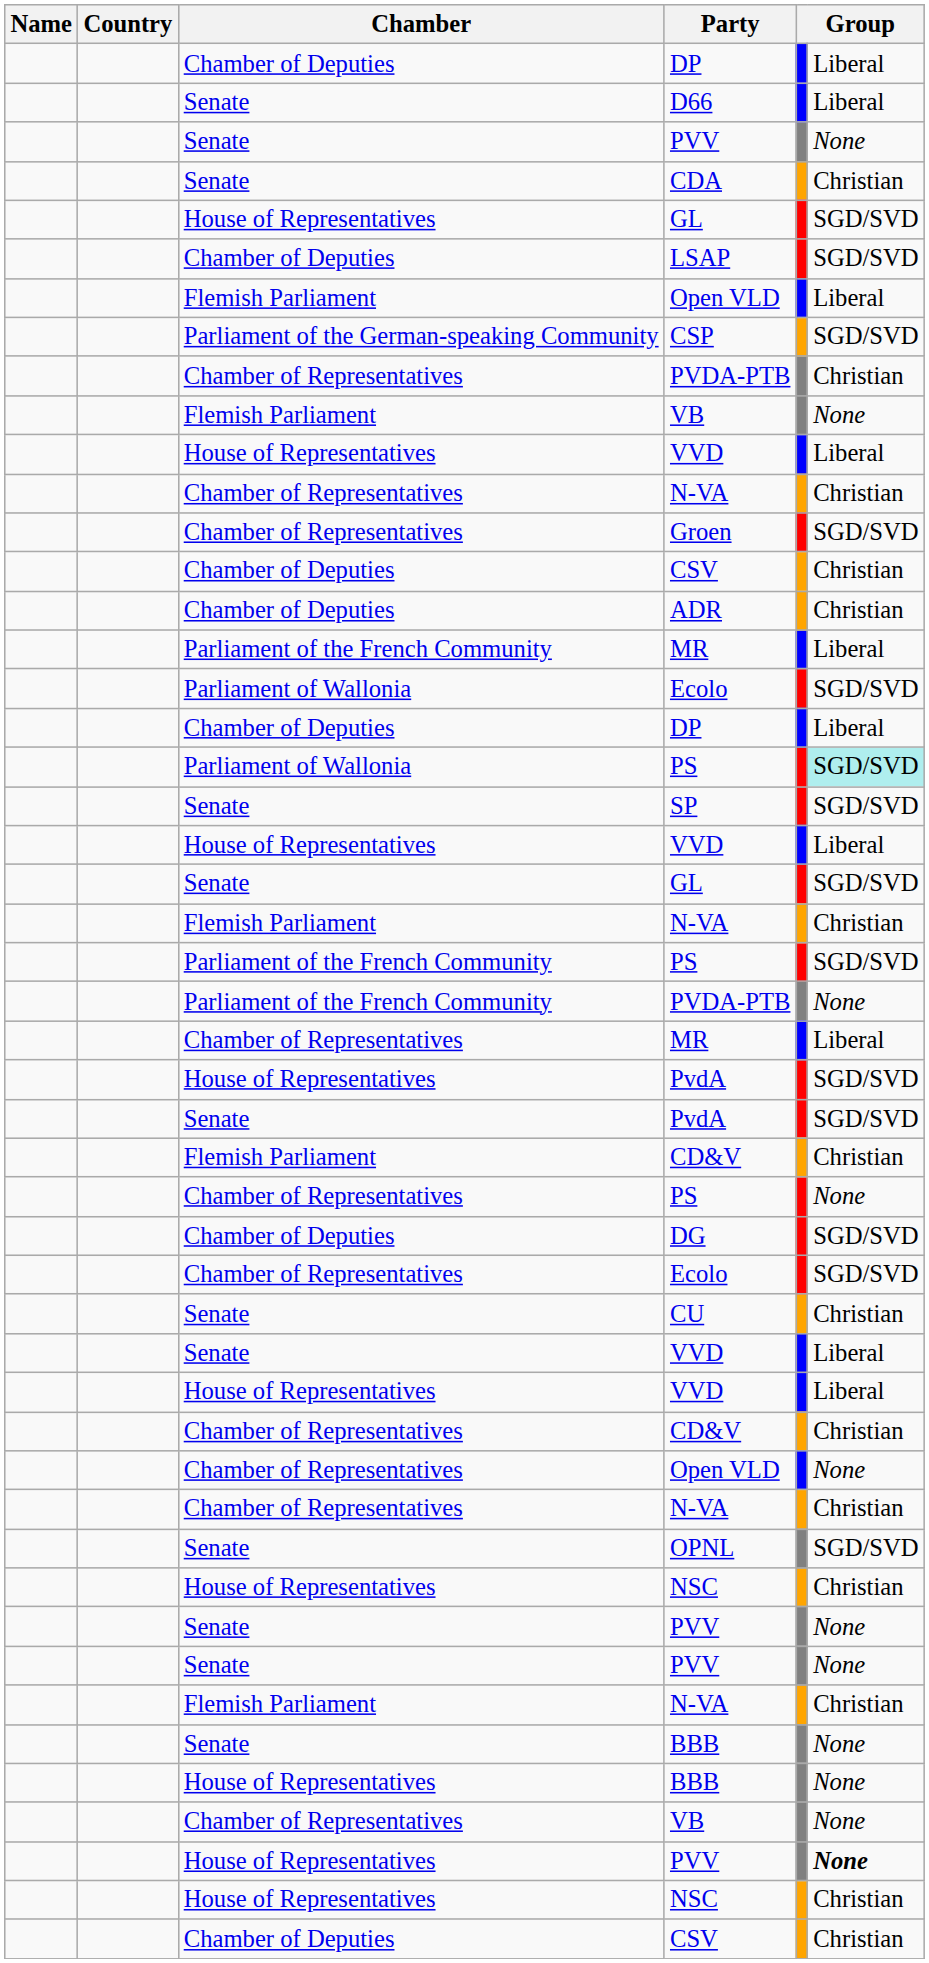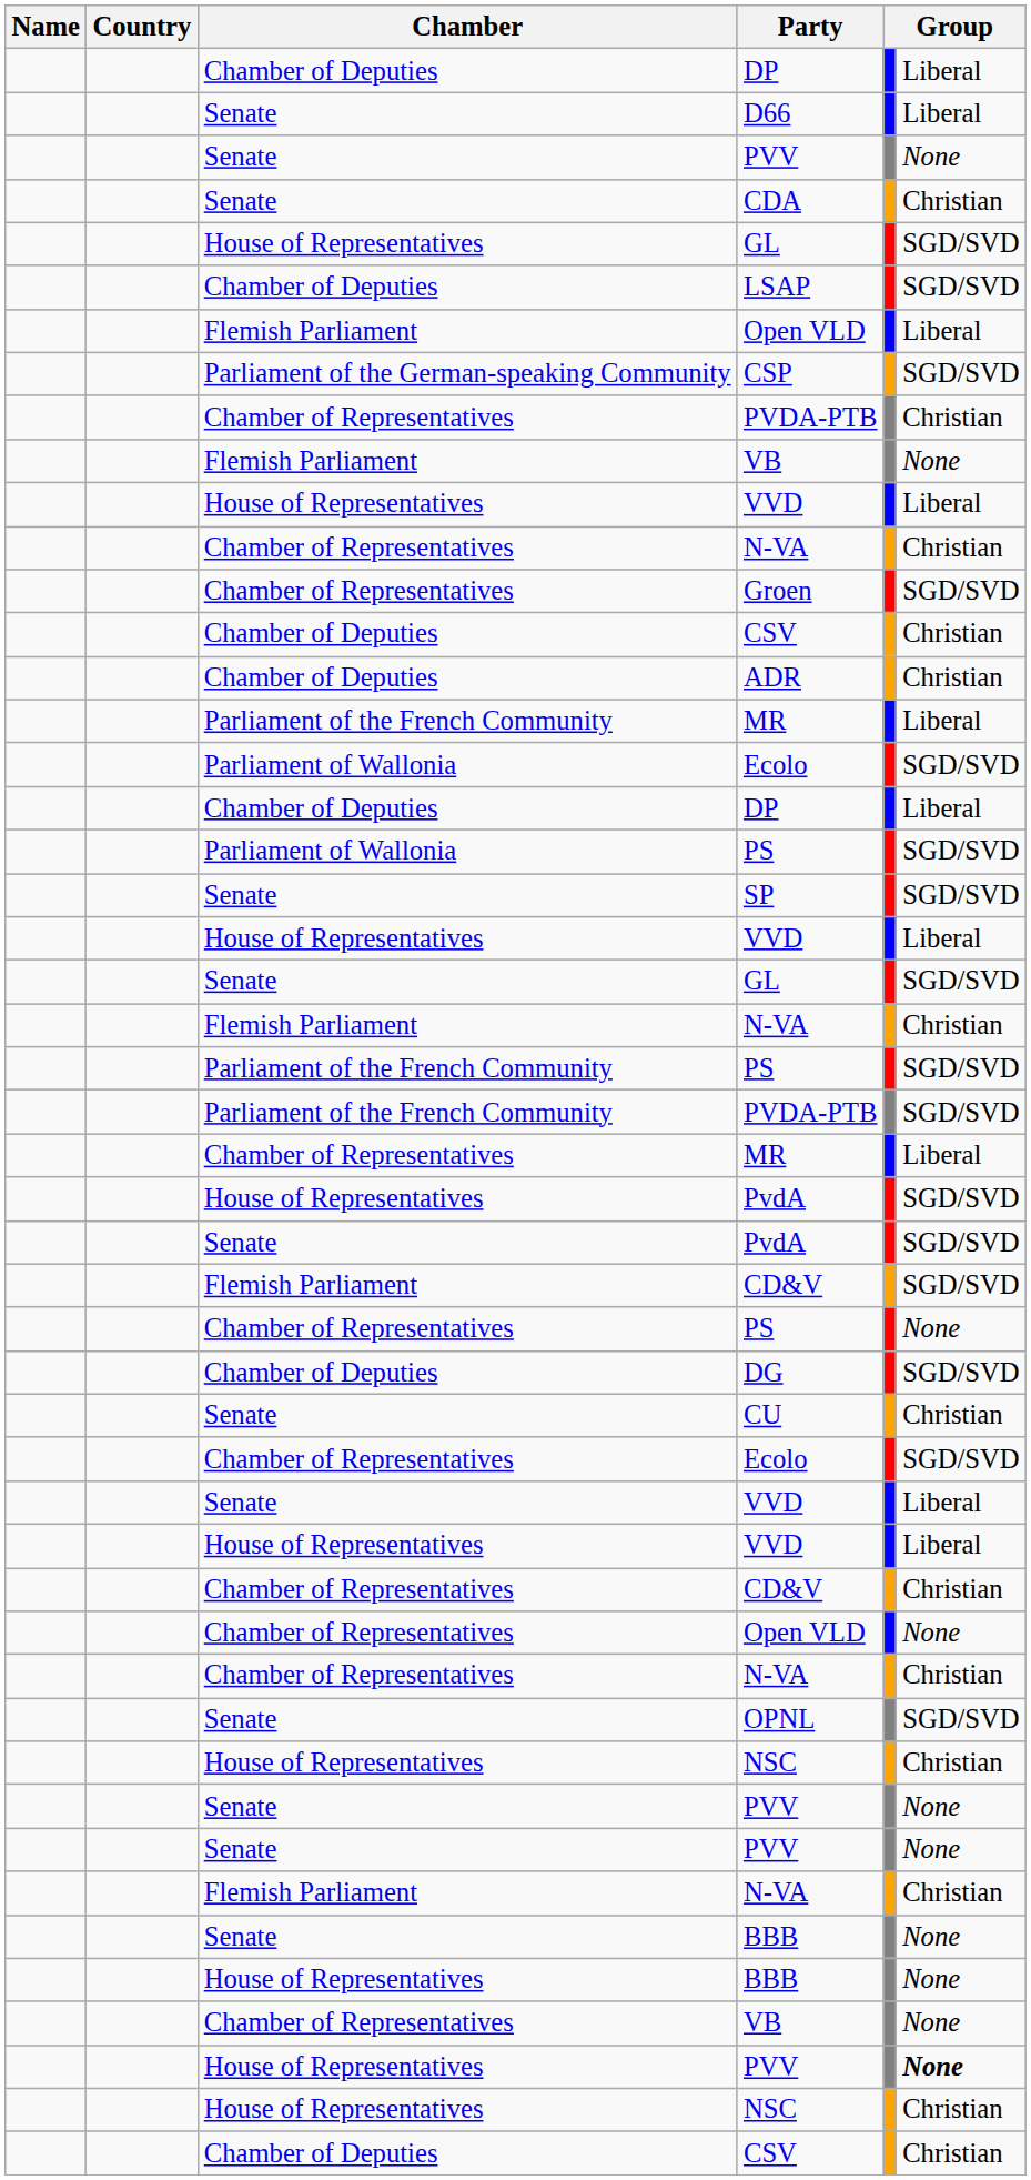 <table class="wikitable sortable">
 <tr>
 <th>Name</th>
 <th>Country</th>
 <th>Chamber</th>
 <th>Party</th>
 <th colspan=2>Group</th>
 </tr>
 <tr>
 <td></td>
 <td></td>
 <td><a href='#'>Chamber of Deputies</a></td>
 <td><a href='#'>DP</a></td>
 <td style="background-color:blue"></td>
 <td>Liberal</td>
 </tr>
 <tr>
 <td></td>
 <td></td>
 <td><a href='#'>Senate</a></td>
 <td><a href='#'>D66</a></td>
 <td style="background-color:blue"></td>
 <td>Liberal</td>
 </tr>
 <tr>
 <td></td>
 <td></td>
 <td><a href='#'>Senate</a></td>
 <td><a href='#'>PVV</a></td>
 <td style="background-color:grey"></td>
 <td><em>None</em></td>
 </tr>
 <tr>
 <td></td>
 <td></td>
 <td><a href='#'>Senate</a></td>
 <td><a href='#'>CDA</a></td>
 <td style="background-color:orange"></td>
 <td>Christian</td>
 </tr>
 <tr>
 <td></td>
 <td></td>
 <td><a href='#'>House of Representatives</a></td>
 <td><a href='#'>GL</a></td>
 <td style="background-color:red"></td>
 <td>SGD/SVD</td>
 </tr>
 <tr>
 <td></td>
 <td></td>
 <td><a href='#'>Chamber of Deputies</a></td>
 <td><a href='#'>LSAP</a></td>
 <td style="background-color:red"></td>
 <td>SGD/SVD</td>
 </tr>
 <tr>
 <td></td>
 <td></td>
 <td><a href='#'>Flemish Parliament</a></td>
 <td><a href='#'>Open VLD</a></td>
 <td style="background-color:blue"></td>
 <td>Liberal</td>
 </tr>
 <tr>
 <td></td>
 <td></td>
 <td><a href='#'>Parliament of the German-speaking Community</a></td>
 <td><a href='#'>CSP</a></td>
 <td style="background-color:orange"></td>
 <td>SGD/SVD</td>
 </tr>
 <tr>
 <td></td>
 <td></td>
 <td><a href='#'>Chamber of Representatives</a></td>
 <td><a href='#'>PVDA-PTB</a></td>
 <td style="background-color:grey"></td>
 <td>Christian</td>
 </tr>
 <tr>
 <td></td>
 <td></td>
 <td><a href='#'>Flemish Parliament</a></td>
 <td><a href='#'>VB</a></td>
 <td style="background-color:grey"></td>
 <td><em>None</em></td>
 </tr>
 <tr>
 <td></td>
 <td></td>
 <td><a href='#'>House of Representatives</a></td>
 <td><a href='#'>VVD</a></td>
 <td style="background-color:blue"></td>
 <td>Liberal</td>
 </tr>
 <tr>
 <td></td>
 <td></td>
 <td><a href='#'>Chamber of Representatives</a></td>
 <td><a href='#'>N-VA</a></td>
 <td style="background-color:orange"></td>
 <td>Christian</td>
 </tr>
 <tr>
 <td></td>
 <td></td>
 <td><a href='#'>Chamber of Representatives</a></td>
 <td><a href='#'>Groen</a></td>
 <td style="background-color:red"></td>
 <td>SGD/SVD</td>
 </tr>
 <tr>
 <td></td>
 <td></td>
 <td><a href='#'>Chamber of Deputies</a></td>
 <td><a href='#'>CSV</a></td>
 <td style="background-color:orange"></td>
 <td>Christian</td>
 </tr>
 <tr>
 <td></td>
 <td></td>
 <td><a href='#'>Chamber of Deputies</a></td>
 <td><a href='#'>ADR</a></td>
 <td style="background-color:orange"></td>
 <td>Christian</td>
 </tr>
 <tr>
 <td></td>
 <td></td>
 <td><a href='#'>Parliament of the French Community</a></td>
 <td><a href='#'>MR</a></td>
 <td style="background-color:blue"></td>
 <td>Liberal</td>
 </tr>
 <tr>
 <td></td>
 <td></td>
 <td><a href='#'>Parliament of Wallonia</a></td>
 <td><a href='#'>Ecolo</a></td>
 <td style="background-color:red"></td>
 <td>SGD/SVD</td>
 </tr>
 <tr>
 <td></td>
 <td></td>
 <td><a href='#'>Chamber of Deputies</a></td>
 <td><a href='#'>DP</a></td>
 <td style="background-color:blue"></td>
 <td>Liberal</td>
 </tr>
 <tr>
 <td></td>
 <td></td>
 <td><a href='#'>Parliament of Wallonia</a></td>
 <td><a href='#'>PS</a></td>
 <td style="background-color:red"></td>
-<td style="background: paleturquoise;">SGD/SVD</td>
+<td>SGD/SVD</td>
 </tr>
 <tr>
 <td></td>
 <td></td>
 <td><a href='#'>Senate</a></td>
 <td><a href='#'>SP</a></td>
 <td style="background-color:red"></td>
 <td>SGD/SVD</td>
 </tr>
 <tr>
 <td></td>
 <td></td>
 <td><a href='#'>House of Representatives</a></td>
 <td><a href='#'>VVD</a></td>
 <td style="background-color:blue"></td>
 <td>Liberal</td>
 </tr>
 <tr>
 <td></td>
 <td></td>
 <td><a href='#'>Senate</a></td>
 <td><a href='#'>GL</a></td>
 <td style="background-color:red"></td>
 <td>SGD/SVD</td>
 </tr>
 <tr>
 <td></td>
 <td></td>
 <td><a href='#'>Flemish Parliament</a></td>
 <td><a href='#'>N-VA</a></td>
 <td style="background-color:orange"></td>
 <td>Christian</td>
 </tr>
 <tr>
 <td></td>
 <td></td>
 <td><a href='#'>Parliament of the French Community</a></td>
 <td><a href='#'>PS</a></td>
 <td style="background-color:red"></td>
 <td>SGD/SVD</td>
 </tr>
 <tr>
 <td></td>
 <td></td>
 <td><a href='#'>Parliament of the French Community</a></td>
 <td><a href='#'>PVDA-PTB</a></td>
 <td style="background-color:grey"></td>
-<td><em>None</em></td>
+<td>SGD/SVD</td>
 </tr>
 <tr>
 <td></td>
 <td></td>
 <td><a href='#'>Chamber of Representatives</a></td>
 <td><a href='#'>MR</a></td>
 <td style="background-color:blue"></td>
 <td>Liberal</td>
 </tr>
 <tr>
 <td></td>
 <td></td>
 <td><a href='#'>House of Representatives</a></td>
 <td><a href='#'>PvdA</a></td>
 <td style="background-color:red"></td>
 <td>SGD/SVD</td>
 </tr>
 <tr>
 <td></td>
 <td></td>
 <td><a href='#'>Senate</a></td>
 <td><a href='#'>PvdA</a></td>
 <td style="background-color:red"></td>
 <td>SGD/SVD</td>
 </tr>
 <tr>
 <td></td>
 <td></td>
 <td><a href='#'>Flemish Parliament</a></td>
 <td><a href='#'>CD&V</a></td>
 <td style="background-color:orange"></td>
-<td>Christian</td>
+<td>SGD/SVD</td>
 </tr>
 <tr>
 <td></td>
 <td></td>
 <td><a href='#'>Chamber of Representatives</a></td>
 <td><a href='#'>PS</a></td>
 <td style="background-color:red"></td>
 <td><em>None</em></td>
 </tr>
 <tr>
 <td></td>
 <td></td>
 <td><a href='#'>Chamber of Deputies</a></td>
 <td><a href='#'>DG</a></td>
 <td style="background-color:red"></td>
 <td>SGD/SVD</td>
 </tr>
 <tr>
 <td></td>
 <td></td>
+<td><a href='#'>Senate</a></td>
+<td><a href='#'>CU</a></td>
+<td style="background-color:orange"></td>
+<td>Christian</td>
+</tr>
+<tr>
+<td></td>
+<td></td>
 <td><a href='#'>Chamber of Representatives</a></td>
 <td><a href='#'>Ecolo</a></td>
 <td style="background-color:red"></td>
 <td>SGD/SVD</td>
-</tr>
-<tr>
-<td></td>
-<td></td>
-<td><a href='#'>Senate</a></td>
-<td><a href='#'>CU</a></td>
-<td style="background-color:orange"></td>
-<td>Christian</td>
 </tr>
 <tr>
 <td></td>
 <td></td>
 <td><a href='#'>Senate</a></td>
 <td><a href='#'>VVD</a></td>
 <td style="background-color:blue"></td>
 <td>Liberal</td>
 </tr>
 <tr>
 <td></td>
 <td></td>
 <td><a href='#'>House of Representatives</a></td>
 <td><a href='#'>VVD</a></td>
 <td style="background-color:blue"></td>
 <td>Liberal</td>
 </tr>
 <tr>
 <td></td>
 <td></td>
 <td><a href='#'>Chamber of Representatives</a></td>
 <td><a href='#'>CD&V</a></td>
 <td style="background-color:orange"></td>
 <td>Christian</td>
 </tr>
 <tr>
 <td></td>
 <td></td>
 <td><a href='#'>Chamber of Representatives</a></td>
 <td><a href='#'>Open VLD</a></td>
 <td style="background-color:blue"></td>
 <td><em>None</em></td>
 </tr>
 <tr>
 <td></td>
 <td></td>
 <td><a href='#'>Chamber of Representatives</a></td>
 <td><a href='#'>N-VA</a></td>
 <td style="background-color:orange"></td>
 <td>Christian</td>
 </tr>
 <tr>
 <td></td>
 <td></td>
 <td><a href='#'>Senate</a></td>
 <td><a href='#'>OPNL</a></td>
 <td style="background-color:grey"></td>
 <td>SGD/SVD</td>
 </tr>
 <tr>
 <td></td>
 <td></td>
 <td><a href='#'>House of Representatives</a></td>
 <td><a href='#'>NSC</a></td>
 <td style="background-color:orange"></td>
 <td>Christian</td>
 </tr>
 <tr>
 <td></td>
 <td></td>
 <td><a href='#'>Senate</a></td>
 <td><a href='#'>PVV</a></td>
 <td style="background-color:grey"></td>
 <td><em>None</em></td>
 </tr>
 <tr>
 <td></td>
 <td></td>
 <td><a href='#'>Senate</a></td>
 <td><a href='#'>PVV</a></td>
 <td style="background-color:grey"></td>
 <td><em>None</em></td>
 </tr>
 <tr>
 <td></td>
 <td></td>
 <td><a href='#'>Flemish Parliament</a></td>
 <td><a href='#'>N-VA</a></td>
 <td style="background-color:orange"></td>
 <td>Christian</td>
 </tr>
 <tr>
 <td></td>
 <td></td>
 <td><a href='#'>Senate</a></td>
 <td><a href='#'>BBB</a></td>
 <td style="background-color:grey"></td>
 <td><em>None</em></td>
 </tr>
 <tr>
 <td></td>
 <td></td>
 <td><a href='#'>House of Representatives</a></td>
 <td><a href='#'>BBB</a></td>
 <td style="background-color:grey"></td>
 <td><em>None</em></td>
 </tr>
 <tr>
 <td></td>
 <td></td>
 <td><a href='#'>Chamber of Representatives</a></td>
 <td><a href='#'>VB</a></td>
 <td style="background-color:grey"></td>
 <td><em>None</em></td>
 </tr>
 <tr>
 <td></td>
 <td></td>
 <td><a href='#'>House of Representatives</a></td>
 <td><a href='#'>PVV</a></td>
 <td style="background-color:grey"></td>
 <td><strong><em>None</em></strong></td>
 </tr>
 <tr>
 <td></td>
 <td></td>
 <td><a href='#'>House of Representatives</a></td>
 <td><a href='#'>NSC</a></td>
 <td style="background-color:orange"></td>
 <td>Christian</td>
 </tr>
 <tr>
 <td></td>
 <td></td>
 <td><a href='#'>Chamber of Deputies</a></td>
 <td><a href='#'>CSV</a></td>
 <td style="background-color:orange"></td>
 <td>Christian</td>
 </tr>
 <tr>
 </tr>
 </table>
